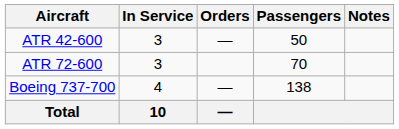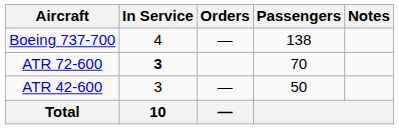 <table class="wikitable" style="margin:1em auto;border-collapse:collapse;text-align:center">
 <tr>
 <th>Aircraft</th>
 <th>In Service</th>
 <th>Orders</th>
 <th>Passengers</th>
 <th>Notes</th>
 </tr>
 <tr>
-<td><a href='#'>ATR 42-600</a></td>
-<td>3</td>
+<td><a href='#'>Boeing 737-700</a></td>
+<td>4</td>
 <td>—</td>
-<td>50</td>
+<td>138</td>
 <td></td>
 </tr>
 <tr>
 <td><a href='#'>ATR 72-600</a></td>
-<td>3</td>
+<td><strong>3</strong></td>
 <td></td>
 <td>70</td>
 <td></td>
 </tr>
 <tr>
-<td><a href='#'>Boeing 737-700</a></td>
-<td>4</td>
+<td><a href='#'>ATR 42-600</a></td>
+<td>3</td>
 <td>—</td>
-<td>138</td>
+<td>50</td>
 <td></td>
 </tr>
 <tr>
 <th>Total</th>
 <th>10</th>
 <th>—</th>
 <th colspan="2"></th>
 </tr>
 </table>
